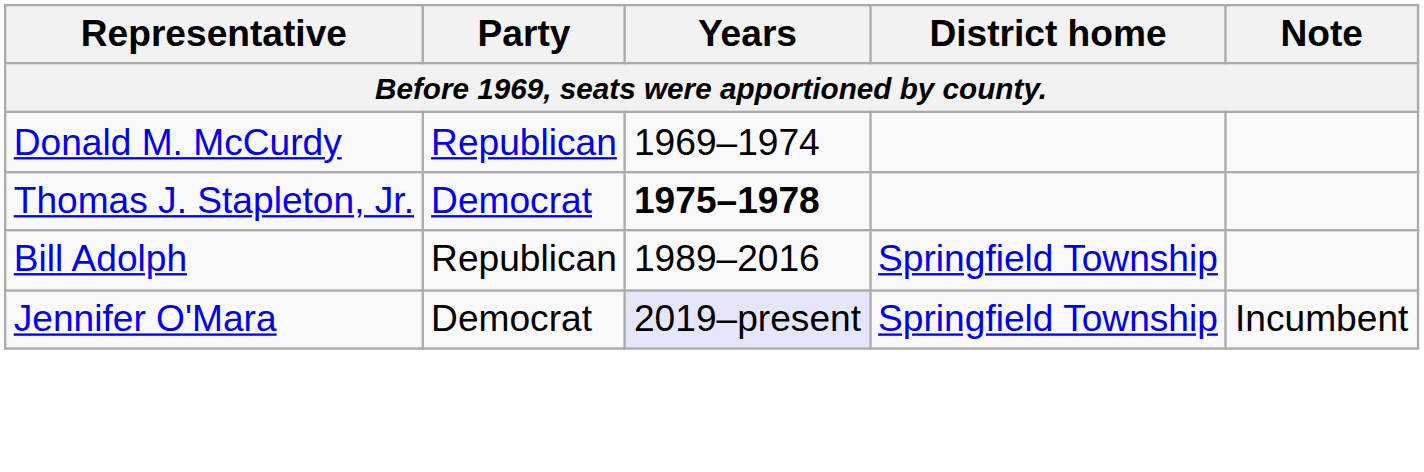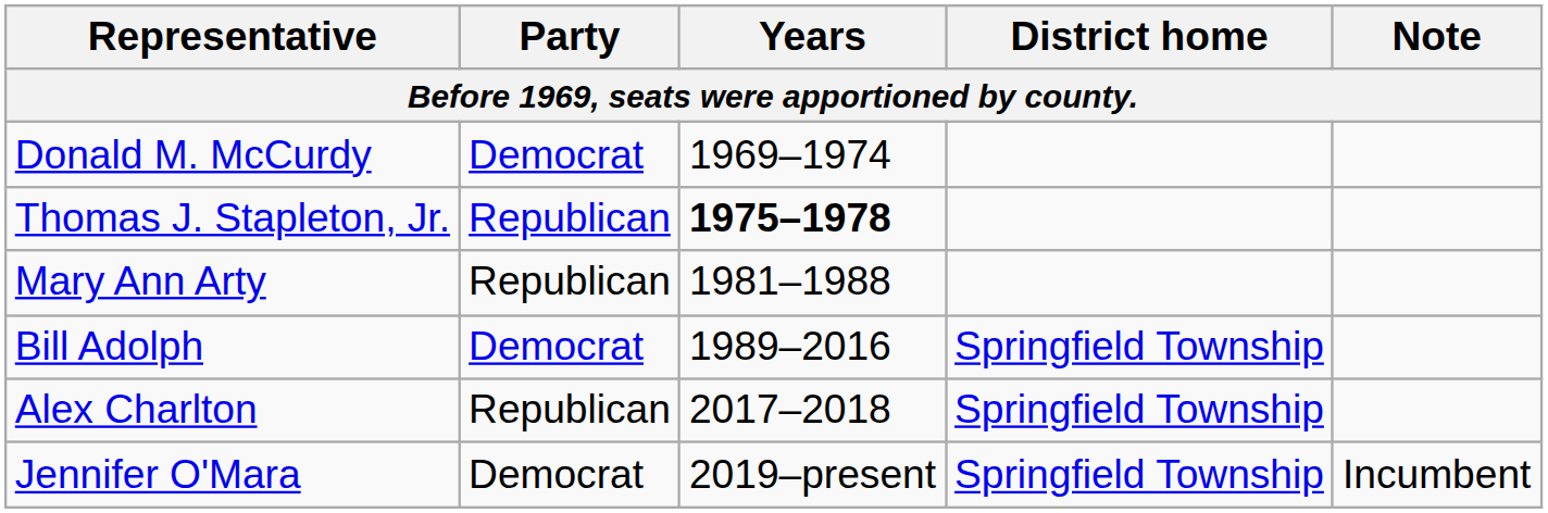 <table class=wikitable>
 <tr valign=bottom>
 <th>Representative</th>
 <th>Party</th>
 <th>Years</th>
 <th>District home</th>
 <th>Note</th>
 </tr>
 <tr>
 <th colspan=5 style="font-size: 80%;"><em>Before 1969, seats were apportioned by county.</em></th>
 </tr>
 <tr>
 <td><a href='#'>Donald M. McCurdy</a></td>
-<td><a href='#'>Republican</a></td>
+<td><a href='#'>Democrat</a></td>
 <td>1969–1974</td>
 <td></td>
 <td></td>
 </tr>
 <tr>
 <td><a href='#'>Thomas J. Stapleton, Jr.</a></td>
-<td><a href='#'>Democrat</a></td>
+<td><a href='#'>Republican</a></td>
 <td><strong>1975–1978</strong></td>
 <td></td>
 <td></td>
 </tr>
 <tr>
+<td><a href='#'>Mary Ann Arty</a></td>
+<td>Republican</td>
+<td>1981–1988</td>
+<td></td>
+<td></td>
+</tr>
+<tr>
 <td><a href='#'>Bill Adolph</a></td>
+<td><a href='#'>Democrat</a></td>
+<td>1989–2016</td>
+<td><a href='#'>Springfield Township</a></td>
+<td></td>
+</tr>
+<tr>
+<td><a href='#'>Alex Charlton</a></td>
 <td>Republican</td>
-<td>1989–2016</td>
+<td>2017–2018</td>
 <td><a href='#'>Springfield Township</a></td>
 <td></td>
 </tr>
 <tr>
 <td><a href='#'>Jennifer O'Mara</a></td>
 <td>Democrat</td>
-<td style="background: lavender;">2019–present</td>
+<td>2019–present</td>
 <td><a href='#'>Springfield Township</a></td>
 <td>Incumbent</td>
 </tr>
 </table>
